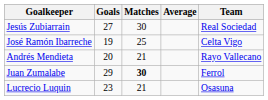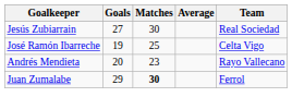 <table class="wikitable sortable" class="wikitable">
 <tr style="background:#ccc; text-align:center;">
 <th>Goalkeeper</th>
 <th>Goals</th>
 <th>Matches</th>
 <th>Average</th>
 <th>Team</th>
 </tr>
 <tr>
 <td> <a href='#'>Jesús Zubiarrain</a></td>
 <td style="text-align:center;">27</td>
 <td style="text-align:center;">30</td>
 <td style="text-align:center;"></td>
 <td><a href='#'>Real Sociedad</a></td>
 </tr>
 <tr>
 <td> <a href='#'>José Ramón Ibarreche</a></td>
 <td style="text-align:center;">19</td>
 <td style="text-align:center;">25</td>
 <td style="text-align:center;"></td>
 <td><a href='#'>Celta Vigo</a></td>
 </tr>
 <tr>
 <td> <a href='#'>Andrés Mendieta</a></td>
 <td style="text-align:center;">20</td>
-<td style="text-align:center;">21</td>
+<td style="text-align:center;">23</td>
 <td style="text-align:center;"></td>
 <td><a href='#'>Rayo Vallecano</a></td>
 </tr>
 <tr>
 <td> <a href='#'>Juan Zumalabe</a></td>
 <td style="text-align:center;">29</td>
 <td style="text-align:center;"><strong>30</strong></td>
 <td style="text-align:center;"></td>
 <td><a href='#'>Ferrol</a></td>
 </tr>
-<tr>
-<td> <a href='#'>Lucrecio Luquin</a></td>
-<td style="text-align:center;">23</td>
-<td style="text-align:center;">21</td>
-<td style="text-align:center;"></td>
-<td><a href='#'>Osasuna</a></td>
-</tr>
 </table>
